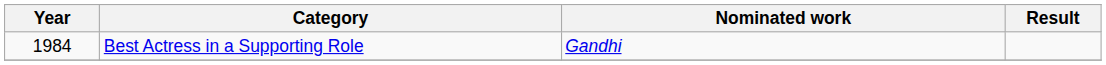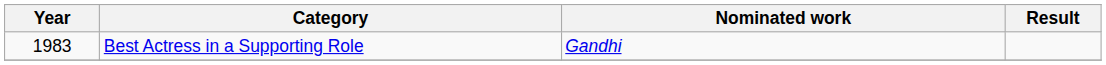 <table class=wikitable>
 <tr>
 <th scope="col" style="width:5em;">Year</th>
 <th scope="col" style="width:26em;">Category</th>
 <th scope="col" style="width:25em;">Nominated work</th>
 <th scope="col" style="width:5em;">Result</th>
 </tr>
 <tr>
-<td style="text-align:center;">1984</td>
+<td style="text-align:center;">1983</td>
 <td><a href='#'>Best Actress in a Supporting Role</a></td>
 <td><em><a href='#'>Gandhi</a></em></td>
 <td></td>
 </tr>
 <tr>
 </tr>
 </table>
